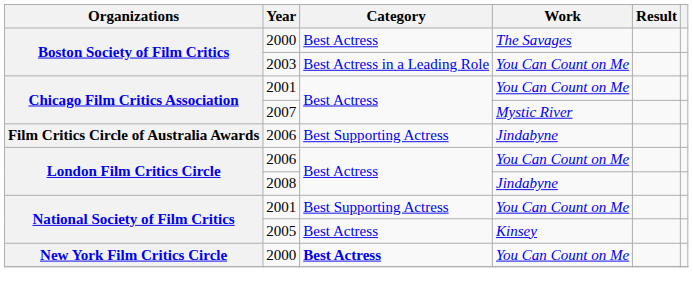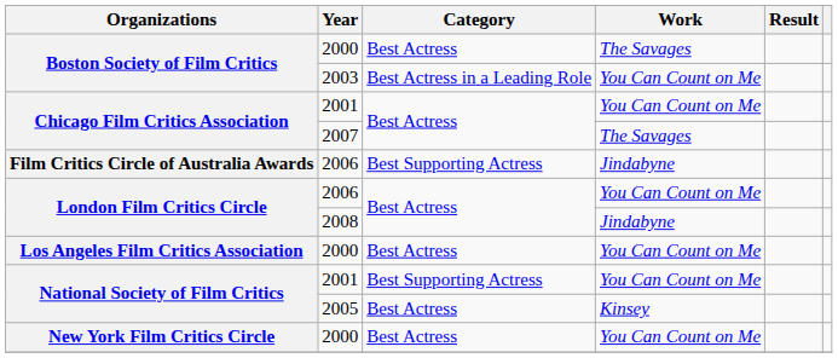 <table class= "wikitable plainrowheaders sortable">
 <tr>
 <th>Organizations</th>
 <th scope="col">Year</th>
 <th scope="col">Category</th>
 <th scope="col">Work</th>
 <th scope="col">Result</th>
 <th scope="col" class="unsortable"></th>
 </tr>
 <tr>
 <th scope="row" rowspan="2"><a href='#'>Boston Society of Film Critics</a></th>
 <td>2000</td>
 <td><a href='#'>Best Actress</a></td>
 <td><em><a href='#'>The Savages</a></em></td>
 <td></td>
 <td></td>
 </tr>
 <tr>
 <td>2003</td>
 <td><a href='#'>Best Actress in a Leading Role</a></td>
 <td><em><a href='#'>You Can Count on Me</a></em></td>
 <td></td>
 <td></td>
 </tr>
 <tr>
 <th scope="row" rowspan="2"><a href='#'>Chicago Film Critics Association</a></th>
 <td>2001</td>
 <td rowspan=2><a href='#'>Best Actress</a></td>
 <td><em><a href='#'>You Can Count on Me</a></em></td>
 <td></td>
 <td></td>
 </tr>
 <tr>
 <td>2007</td>
-<td><em><a href='#'>Mystic River</a></em></td>
+<td><em><a href='#'>The Savages</a></em></td>
 <td></td>
 <td></td>
 </tr>
 <tr>
 <th scope="row" rowspan="1">Film Critics Circle of Australia Awards</th>
 <td>2006</td>
 <td><a href='#'>Best Supporting Actress</a></td>
 <td><em><a href='#'>Jindabyne</a></em></td>
 <td></td>
 <td></td>
 </tr>
 <tr>
 <th scope="row" rowspan="2"><a href='#'>London Film Critics Circle</a></th>
 <td>2006</td>
 <td rowspan=2><a href='#'>Best Actress</a></td>
 <td><em><a href='#'>You Can Count on Me</a></em></td>
 <td></td>
 <td></td>
 </tr>
 <tr>
 <td>2008</td>
 <td><em><a href='#'>Jindabyne</a></em></td>
 <td></td>
 <td></td>
 </tr>
 <tr>
+<th scope="row" rowspan="1"><a href='#'>Los Angeles Film Critics Association</a></th>
+<td>2000</td>
+<td><a href='#'>Best Actress</a></td>
+<td><em><a href='#'>You Can Count on Me</a></em></td>
+<td></td>
+<td></td>
+</tr>
+<tr>
 <th scope="row" rowspan="2"><a href='#'>National Society of Film Critics</a></th>
 <td>2001</td>
 <td><a href='#'>Best Supporting Actress</a></td>
 <td><em><a href='#'>You Can Count on Me</a></em></td>
 <td></td>
 <td></td>
 </tr>
 <tr>
 <td>2005</td>
 <td><a href='#'>Best Actress</a></td>
 <td><em><a href='#'>Kinsey</a></em></td>
 <td></td>
 <td></td>
 </tr>
 <tr>
 <th scope="row" rowspan="1"><a href='#'>New York Film Critics Circle</a></th>
 <td>2000</td>
-<td><strong><a href='#'>Best Actress</a></strong></td>
+<td><a href='#'>Best Actress</a></td>
 <td><em><a href='#'>You Can Count on Me</a></em></td>
 <td></td>
 <td></td>
 </tr>
 <tr>
 </tr>
 </table>
